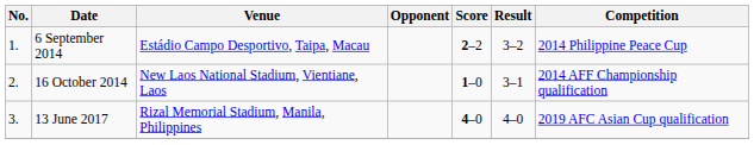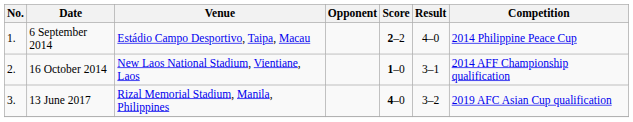 <table class="wikitable">
 <tr>
 <th>No.</th>
 <th>Date</th>
 <th>Venue</th>
 <th>Opponent</th>
 <th>Score</th>
 <th>Result</th>
 <th>Competition</th>
 </tr>
 <tr>
 <td>1.</td>
 <td>6 September 2014</td>
 <td><a href='#'>Estádio Campo Desportivo</a>, <a href='#'>Taipa</a>, <a href='#'>Macau</a></td>
 <td></td>
 <td align=center><strong>2</strong>–2</td>
-<td align=center>3–2</td>
+<td align=center>4–0</td>
 <td><a href='#'>2014 Philippine Peace Cup</a></td>
 </tr>
 <tr>
 <td>2.</td>
 <td>16 October 2014</td>
 <td><a href='#'>New Laos National Stadium</a>, <a href='#'>Vientiane</a>, <a href='#'>Laos</a></td>
 <td></td>
 <td align=center><strong>1</strong>–0</td>
 <td align=center>3–1</td>
 <td><a href='#'>2014 AFF Championship qualification</a></td>
 </tr>
 <tr>
 <td>3.</td>
 <td>13 June 2017</td>
 <td><a href='#'>Rizal Memorial Stadium</a>, <a href='#'>Manila</a>, <a href='#'>Philippines</a></td>
 <td></td>
 <td align=center><strong>4</strong>–0</td>
-<td align=center>4–0</td>
+<td align=center>3–2</td>
 <td><a href='#'>2019 AFC Asian Cup qualification</a></td>
 </tr>
 <tr>
 </tr>
 </table>
